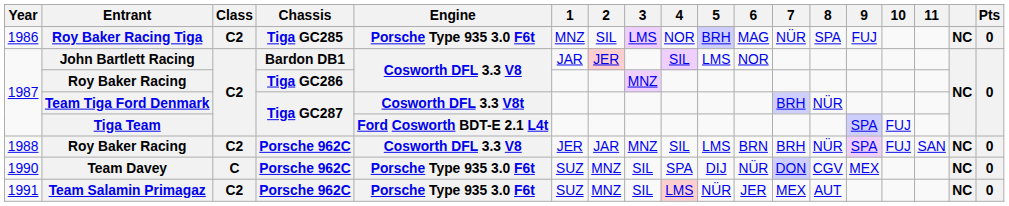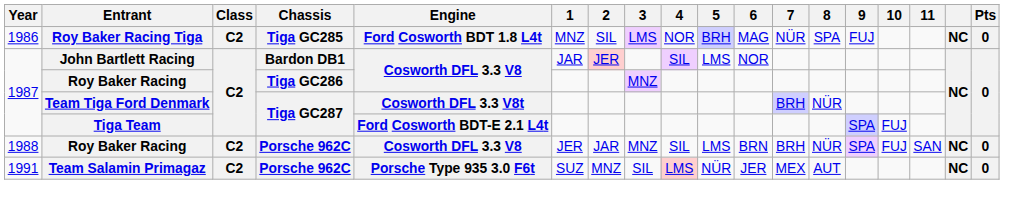 <table class="wikitable" style="text-align:center; font-size:90%">
 <tr>
 <th>Year</th>
 <th>Entrant</th>
 <th>Class</th>
 <th>Chassis</th>
 <th>Engine</th>
 <th>1</th>
 <th>2</th>
 <th>3</th>
 <th>4</th>
 <th>5</th>
 <th>6</th>
 <th>7</th>
 <th>8</th>
 <th>9</th>
 <th>10</th>
 <th>11</th>
 <th></th>
 <th>Pts</th>
 </tr>
 <tr>
 <td><a href='#'>1986</a></td>
 <th><a href='#'>Roy Baker Racing Tiga</a></th>
 <th>C2</th>
 <th><a href='#'>Tiga</a> GC285</th>
-<th><a href='#'>Porsche</a> Type 935 3.0 <a href='#'>F6</a><a href='#'>t</a></th>
+<th><a href='#'>Ford</a> <a href='#'>Cosworth</a> BDT 1.8 <a href='#'>L4</a><a href='#'>t</a></th>
 <td><a href='#'>MNZ</a></td>
 <td><a href='#'>SIL</a></td>
 <td style="background:#EFCFFF;"><a href='#'>LMS</a><br></td>
 <td><a href='#'>NOR</a></td>
 <td style="background:#CFCFFF;"><a href='#'>BRH</a><br></td>
 <td><a href='#'>MAG</a></td>
 <td><a href='#'>NÜR</a></td>
 <td><a href='#'>SPA</a></td>
 <td><a href='#'>FUJ</a></td>
 <td></td>
 <td></td>
 <th>NC</th>
 <th>0</th>
 </tr>
 <tr>
 <td rowspan=4><a href='#'>1987</a></td>
 <th>John Bartlett Racing</th>
 <th rowspan=4>C2</th>
 <th>Bardon DB1</th>
 <th rowspan=2><a href='#'>Cosworth DFL</a> 3.3 <a href='#'>V8</a></th>
 <td><a href='#'>JAR</a></td>
 <td style="background:#FFCFCF;"><a href='#'>JER</a><br></td>
 <td></td>
 <td style="background:#EFCFFF;"><a href='#'>SIL</a><br></td>
 <td><a href='#'>LMS</a></td>
 <td><a href='#'>NOR</a></td>
 <td></td>
 <td></td>
 <td></td>
 <td></td>
 <td></td>
 <th rowspan=4>NC</th>
 <th rowspan=4>0</th>
 </tr>
 <tr>
 <th>Roy Baker Racing</th>
 <th><a href='#'>Tiga</a> GC286</th>
 <td></td>
 <td></td>
 <td style="background:#EFCFFF;"><a href='#'>MNZ</a><br></td>
 <td></td>
 <td></td>
 <td></td>
 <td></td>
 <td></td>
 <td></td>
 <td></td>
 <td></td>
 </tr>
 <tr>
 <th><a href='#'>Team Tiga Ford Denmark</a></th>
 <th rowspan=2><a href='#'>Tiga</a> GC287</th>
 <th><a href='#'>Cosworth DFL</a> 3.3 <a href='#'>V8</a><a href='#'>t</a></th>
 <td></td>
 <td></td>
 <td></td>
 <td></td>
 <td></td>
 <td></td>
 <td style="background:#CFCFFF;"><a href='#'>BRH</a><br></td>
 <td><a href='#'>NÜR</a></td>
 <td></td>
 <td></td>
 <td></td>
 </tr>
 <tr>
 <th><a href='#'>Tiga Team</a></th>
 <th><a href='#'>Ford</a> <a href='#'>Cosworth</a> BDT-E 2.1 <a href='#'>L4</a><a href='#'>t</a></th>
 <td></td>
 <td></td>
 <td></td>
 <td></td>
 <td></td>
 <td></td>
 <td></td>
 <td></td>
 <td style="background:#CFCFFF;"><a href='#'>SPA</a><br></td>
 <td><a href='#'>FUJ</a></td>
 <td></td>
 </tr>
 <tr>
 <td><a href='#'>1988</a></td>
 <th>Roy Baker Racing</th>
 <th>C2</th>
 <th><a href='#'>Porsche 962C</a></th>
 <th><a href='#'>Cosworth DFL</a> 3.3 <a href='#'>V8</a></th>
 <td><a href='#'>JER</a></td>
 <td><a href='#'>JAR</a></td>
 <td><a href='#'>MNZ</a></td>
 <td><a href='#'>SIL</a></td>
 <td><a href='#'>LMS</a></td>
 <td><a href='#'>BRN</a></td>
 <td><a href='#'>BRH</a></td>
 <td><a href='#'>NÜR</a></td>
 <td style="background:#EFCFFF;"><a href='#'>SPA</a><br></td>
 <td><a href='#'>FUJ</a></td>
 <td><a href='#'>SAN</a></td>
 <th>NC</th>
 <th>0</th>
 </tr>
 <tr>
-<td><a href='#'>1990</a></td>
-<th>Team Davey</th>
-<th>C</th>
-<th><a href='#'>Porsche 962C</a></th>
-<th><a href='#'>Porsche</a> Type 935 3.0 <a href='#'>F6</a><a href='#'>t</a></th>
-<td><a href='#'>SUZ</a></td>
-<td><a href='#'>MNZ</a></td>
-<td><a href='#'>SIL</a></td>
-<td><a href='#'>SPA</a></td>
-<td><a href='#'>DIJ</a></td>
-<td><a href='#'>NÜR</a></td>
-<td style="background:#CFCFFF;"><a href='#'>DON</a><br></td>
-<td><a href='#'>CGV</a></td>
-<td><a href='#'>MEX</a></td>
-<td></td>
-<td></td>
-<th>NC</th>
-<th>0</th>
-</tr>
-<tr>
 <td><a href='#'>1991</a></td>
 <th><a href='#'>Team Salamin Primagaz</a></th>
 <th>C2</th>
 <th><a href='#'>Porsche 962C</a></th>
 <th><a href='#'>Porsche</a> Type 935 3.0 <a href='#'>F6</a><a href='#'>t</a></th>
 <td><a href='#'>SUZ</a></td>
 <td><a href='#'>MNZ</a></td>
 <td><a href='#'>SIL</a></td>
 <td style="background:#FFCFCF;"><a href='#'>LMS</a><br></td>
 <td><a href='#'>NÜR</a></td>
 <td><a href='#'>JER</a></td>
 <td><a href='#'>MEX</a></td>
 <td><a href='#'>AUT</a></td>
 <td></td>
 <td></td>
 <td></td>
 <th>NC</th>
 <th>0</th>
 </tr>
 </table>
